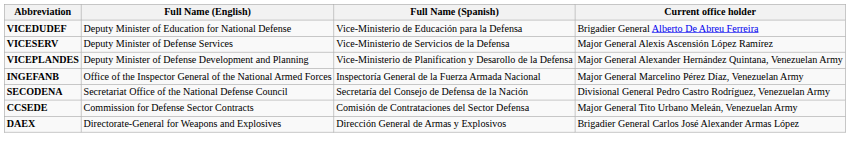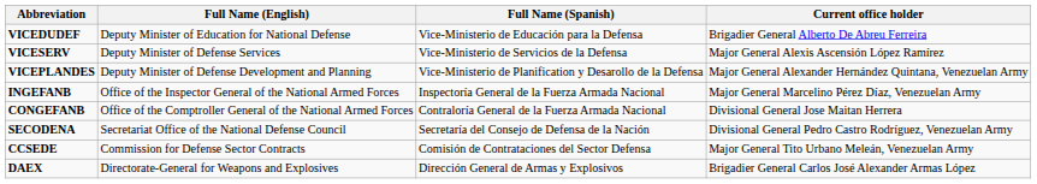 <table class="wikitable sortable">
 <tr>
 <th>Abbreviation</th>
 <th>Full Name (English)</th>
 <th>Full Name (Spanish)</th>
 <th>Current office holder</th>
 </tr>
 <tr>
 <td><strong> VICEDUDEF </strong></td>
 <td>Deputy Minister of Education for National Defense</td>
 <td>Vice-Ministerio de Educación para la Defensa</td>
 <td>Brigadier General <a href='#'>Alberto De Abreu Ferreira</a></td>
 </tr>
 <tr>
 <td><strong>VICESERV</strong></td>
 <td>Deputy Minister of Defense Services</td>
 <td>Vice-Ministerio de Servicios de la Defensa</td>
 <td>Major General Alexis Ascensión López Ramírez</td>
 </tr>
 <tr>
 <td><strong>VICEPLANDES</strong></td>
 <td>Deputy Minister of Defense Development and Planning</td>
 <td>Vice-Ministerio de Planification y Desarollo de la Defensa</td>
 <td>Major General Alexander Hernández Quintana, Venezuelan Army</td>
 </tr>
 <tr>
 <td><strong>INGEFANB </strong></td>
 <td>Office of the Inspector General of the National Armed Forces</td>
 <td>Inspectoría General de la Fuerza Armada Nacional</td>
 <td>Major General Marcelino Pérez Díaz, Venezuelan Army</td>
 </tr>
 <tr>
+<td><strong> CONGEFANB </strong></td>
+<td>Office of the Comptroller General of the National Armed Forces</td>
+<td>Contraloría General de la Fuerza Armada Nacional</td>
+<td>Divisional General Jose Maitan Herrera</td>
+</tr>
+<tr>
 <td><strong>SECODENA</strong></td>
 <td>Secretariat Office of the National Defense Council</td>
 <td>Secretaría del Consejo de Defensa de la Nación</td>
 <td>Divisional General Pedro Castro Rodríguez, Venezuelan Army</td>
 </tr>
 <tr>
 <td><strong>CCSEDE</strong></td>
 <td>Commission for Defense Sector Contracts</td>
 <td>Comisión de Contrataciones del Sector Defensa</td>
 <td>Major General Tito Urbano Meleán, Venezuelan Army</td>
 </tr>
 <tr>
 <td><strong>DAEX</strong></td>
 <td>Directorate-General for Weapons and Explosives</td>
 <td>Dirección General de Armas y Explosivos</td>
 <td>Brigadier General Carlos José Alexander Armas López</td>
 </tr>
 </table>
